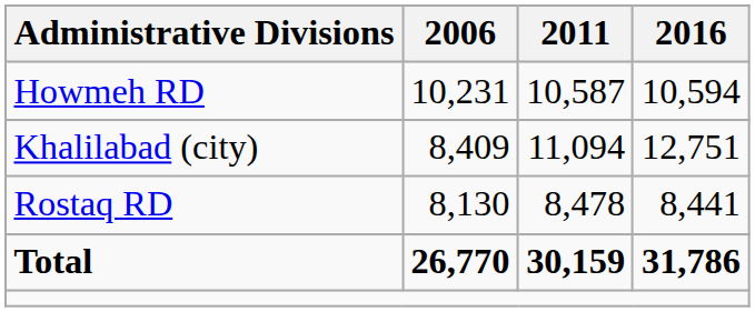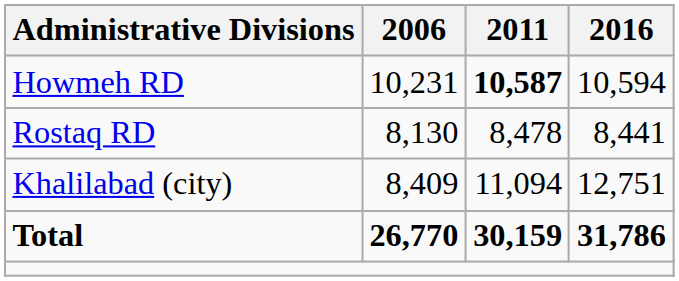 <table class="wikitable">
 <tr>
 <th>Administrative Divisions</th>
 <th>2006</th>
 <th>2011</th>
 <th>2016</th>
 </tr>
 <tr>
 <td><a href='#'>Howmeh RD</a></td>
 <td style="text-align: right;">10,231</td>
-<td style="text-align: right;">10,587</td>
+<td style="text-align: right;"><strong>10,587</strong></td>
 <td style="text-align: right;">10,594</td>
+</tr>
+<tr>
+<td><a href='#'>Rostaq RD</a></td>
+<td style="text-align: right;">8,130</td>
+<td style="text-align: right;">8,478</td>
+<td style="text-align: right;">8,441</td>
 </tr>
 <tr>
 <td><a href='#'>Khalilabad</a> (city)</td>
 <td style="text-align: right;">8,409</td>
 <td style="text-align: right;">11,094</td>
 <td style="text-align: right;">12,751</td>
-</tr>
-<tr>
-<td><a href='#'>Rostaq RD</a></td>
-<td style="text-align: right;">8,130</td>
-<td style="text-align: right;">8,478</td>
-<td style="text-align: right;">8,441</td>
 </tr>
 <tr>
 <td><strong>Total</strong></td>
 <td style="text-align: right;"><strong>26,770</strong></td>
 <td style="text-align: right;"><strong>30,159</strong></td>
 <td style="text-align: right;"><strong>31,786</strong></td>
 </tr>
 <tr>
 <td colspan=4></td>
 </tr>
 </table>
